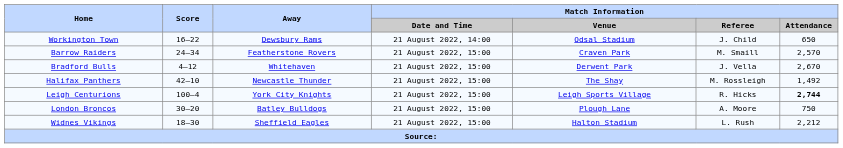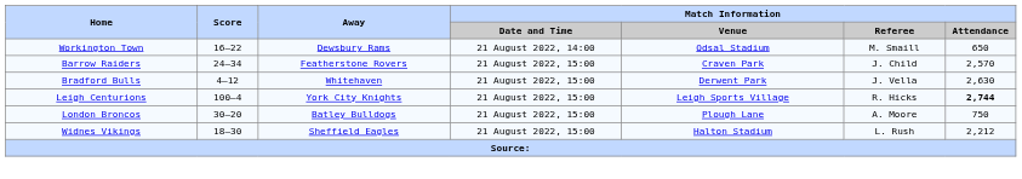 <table border=1 style="border-collapse:collapse; font-size:90%; text-align:center;" cellpadding=3 cellspacing=0 width=100%>
 <tr style="background:#c1d8ff;">
 <th scope="col" rowspan=2 width=19%>Home</th>
 <th scope="col" rowspan=2 width=6%>Score</th>
 <th scope="col" rowspan=2 width=19%>Away</th>
 <th colspan=4>Match Information</th>
 </tr>
 <tr style="background:#cccccc;">
 <th scope="col" width=17%>Date and Time</th>
 <th scope="col" width=22%>Venue</th>
 <th scope="col" width=10%>Referee</th>
 <th scope="col" width=7%>Attendance</th>
 </tr>
 <tr style="background:#f5faff;">
 <td> <a href='#'>Workington Town</a></td>
 <td>16–22</td>
 <td> <a href='#'>Dewsbury Rams</a></td>
 <td>21 August 2022, 14:00</td>
 <td><a href='#'>Odsal Stadium</a></td>
-<td>J. Child</td>
+<td>M. Smaill</td>
 <td>650</td>
 </tr>
 <tr style="background:#f5faff;">
 <td> <a href='#'>Barrow Raiders</a></td>
 <td>24–34</td>
 <td> <a href='#'>Featherstone Rovers</a></td>
 <td>21 August 2022, 15:00</td>
 <td><a href='#'>Craven Park</a></td>
-<td>M. Smaill</td>
+<td>J. Child</td>
 <td>2,570</td>
 </tr>
 <tr style="background:#f5faff;">
 <td> <a href='#'>Bradford Bulls</a></td>
 <td>4–12</td>
 <td> <a href='#'>Whitehaven</a></td>
 <td>21 August 2022, 15:00</td>
 <td><a href='#'>Derwent Park</a></td>
 <td>J. Vella</td>
-<td>2,670</td>
-</tr>
-<tr style="background:#f5faff;">
-<td> <a href='#'>Halifax Panthers</a></td>
-<td>42–10</td>
-<td> <a href='#'>Newcastle Thunder</a></td>
-<td>21 August 2022, 15:00</td>
-<td><a href='#'>The Shay</a></td>
-<td>M. Rossleigh</td>
-<td>1,492</td>
+<td>2,630</td>
 </tr>
 <tr style="background:#f5faff;">
 <td> <a href='#'>Leigh Centurions</a></td>
 <td>100–4</td>
 <td> <a href='#'>York City Knights</a></td>
 <td>21 August 2022, 15:00</td>
 <td><a href='#'>Leigh Sports Village</a></td>
 <td>R. Hicks</td>
 <td><strong>2,744</strong></td>
 </tr>
 <tr style="background:#f5faff;">
 <td> <a href='#'>London Broncos</a></td>
 <td>30–20</td>
 <td> <a href='#'>Batley Bulldogs</a></td>
 <td>21 August 2022, 15:00</td>
 <td><a href='#'>Plough Lane</a></td>
 <td>A. Moore</td>
 <td>750</td>
 </tr>
 <tr style="background:#f5faff;">
 <td> <a href='#'>Widnes Vikings</a></td>
 <td>18–30</td>
 <td> <a href='#'>Sheffield Eagles</a></td>
 <td>21 August 2022, 15:00</td>
 <td><a href='#'>Halton Stadium</a></td>
 <td>L. Rush</td>
 <td>2,212</td>
 </tr>
 <tr style="background:#c1d8ff;">
 <th colspan=7>Source:</th>
 </tr>
 </table>
